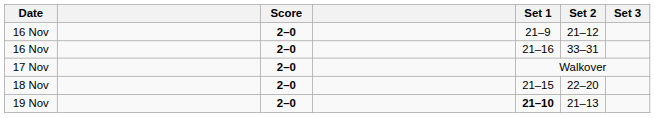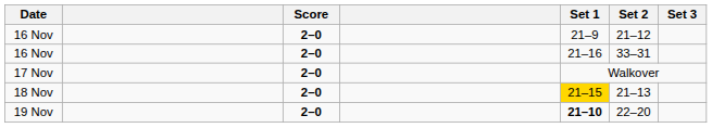 <table class="wikitable" style="text-align: center; font-size:90%">
 <tr>
 <th width="60">Date</th>
 <th align="right" width="250"></th>
 <th width="60">Score</th>
 <th align="left" width="250"></th>
 <th width="50">Set 1</th>
 <th width="50">Set 2</th>
 <th width="50">Set 3</th>
 </tr>
 <tr>
 <td>16 Nov</td>
 <td align=left><strong></strong></td>
 <td align=center><strong>2–0</strong></td>
 <td align=left></td>
 <td>21–9</td>
 <td>21–12</td>
 <td></td>
 </tr>
 <tr>
 <td>16 Nov</td>
 <td align=left><strong></strong></td>
 <td align=center><strong>2–0</strong></td>
 <td align=left></td>
 <td>21–16</td>
 <td>33–31</td>
 <td></td>
 </tr>
 <tr>
 <td>17 Nov</td>
 <td align=left><strong></strong></td>
 <td align=center><strong>2–0</strong></td>
 <td align=left></td>
 <td colspan=3>Walkover</td>
 </tr>
 <tr>
 <td>18 Nov</td>
 <td align=left><strong></strong></td>
 <td align=center><strong>2–0</strong></td>
 <td align=left></td>
-<td>21–15</td>
-<td>22–20</td>
+<td style="background: gold;">21–15</td>
+<td>21–13</td>
 <td></td>
 </tr>
 <tr>
 <td>19 Nov</td>
 <td align=left><strong></strong></td>
 <td align=center><strong>2–0</strong></td>
 <td align=left></td>
 <td><strong>21–10</strong></td>
-<td>21–13</td>
+<td>22–20</td>
 <td></td>
 </tr>
 </table>
